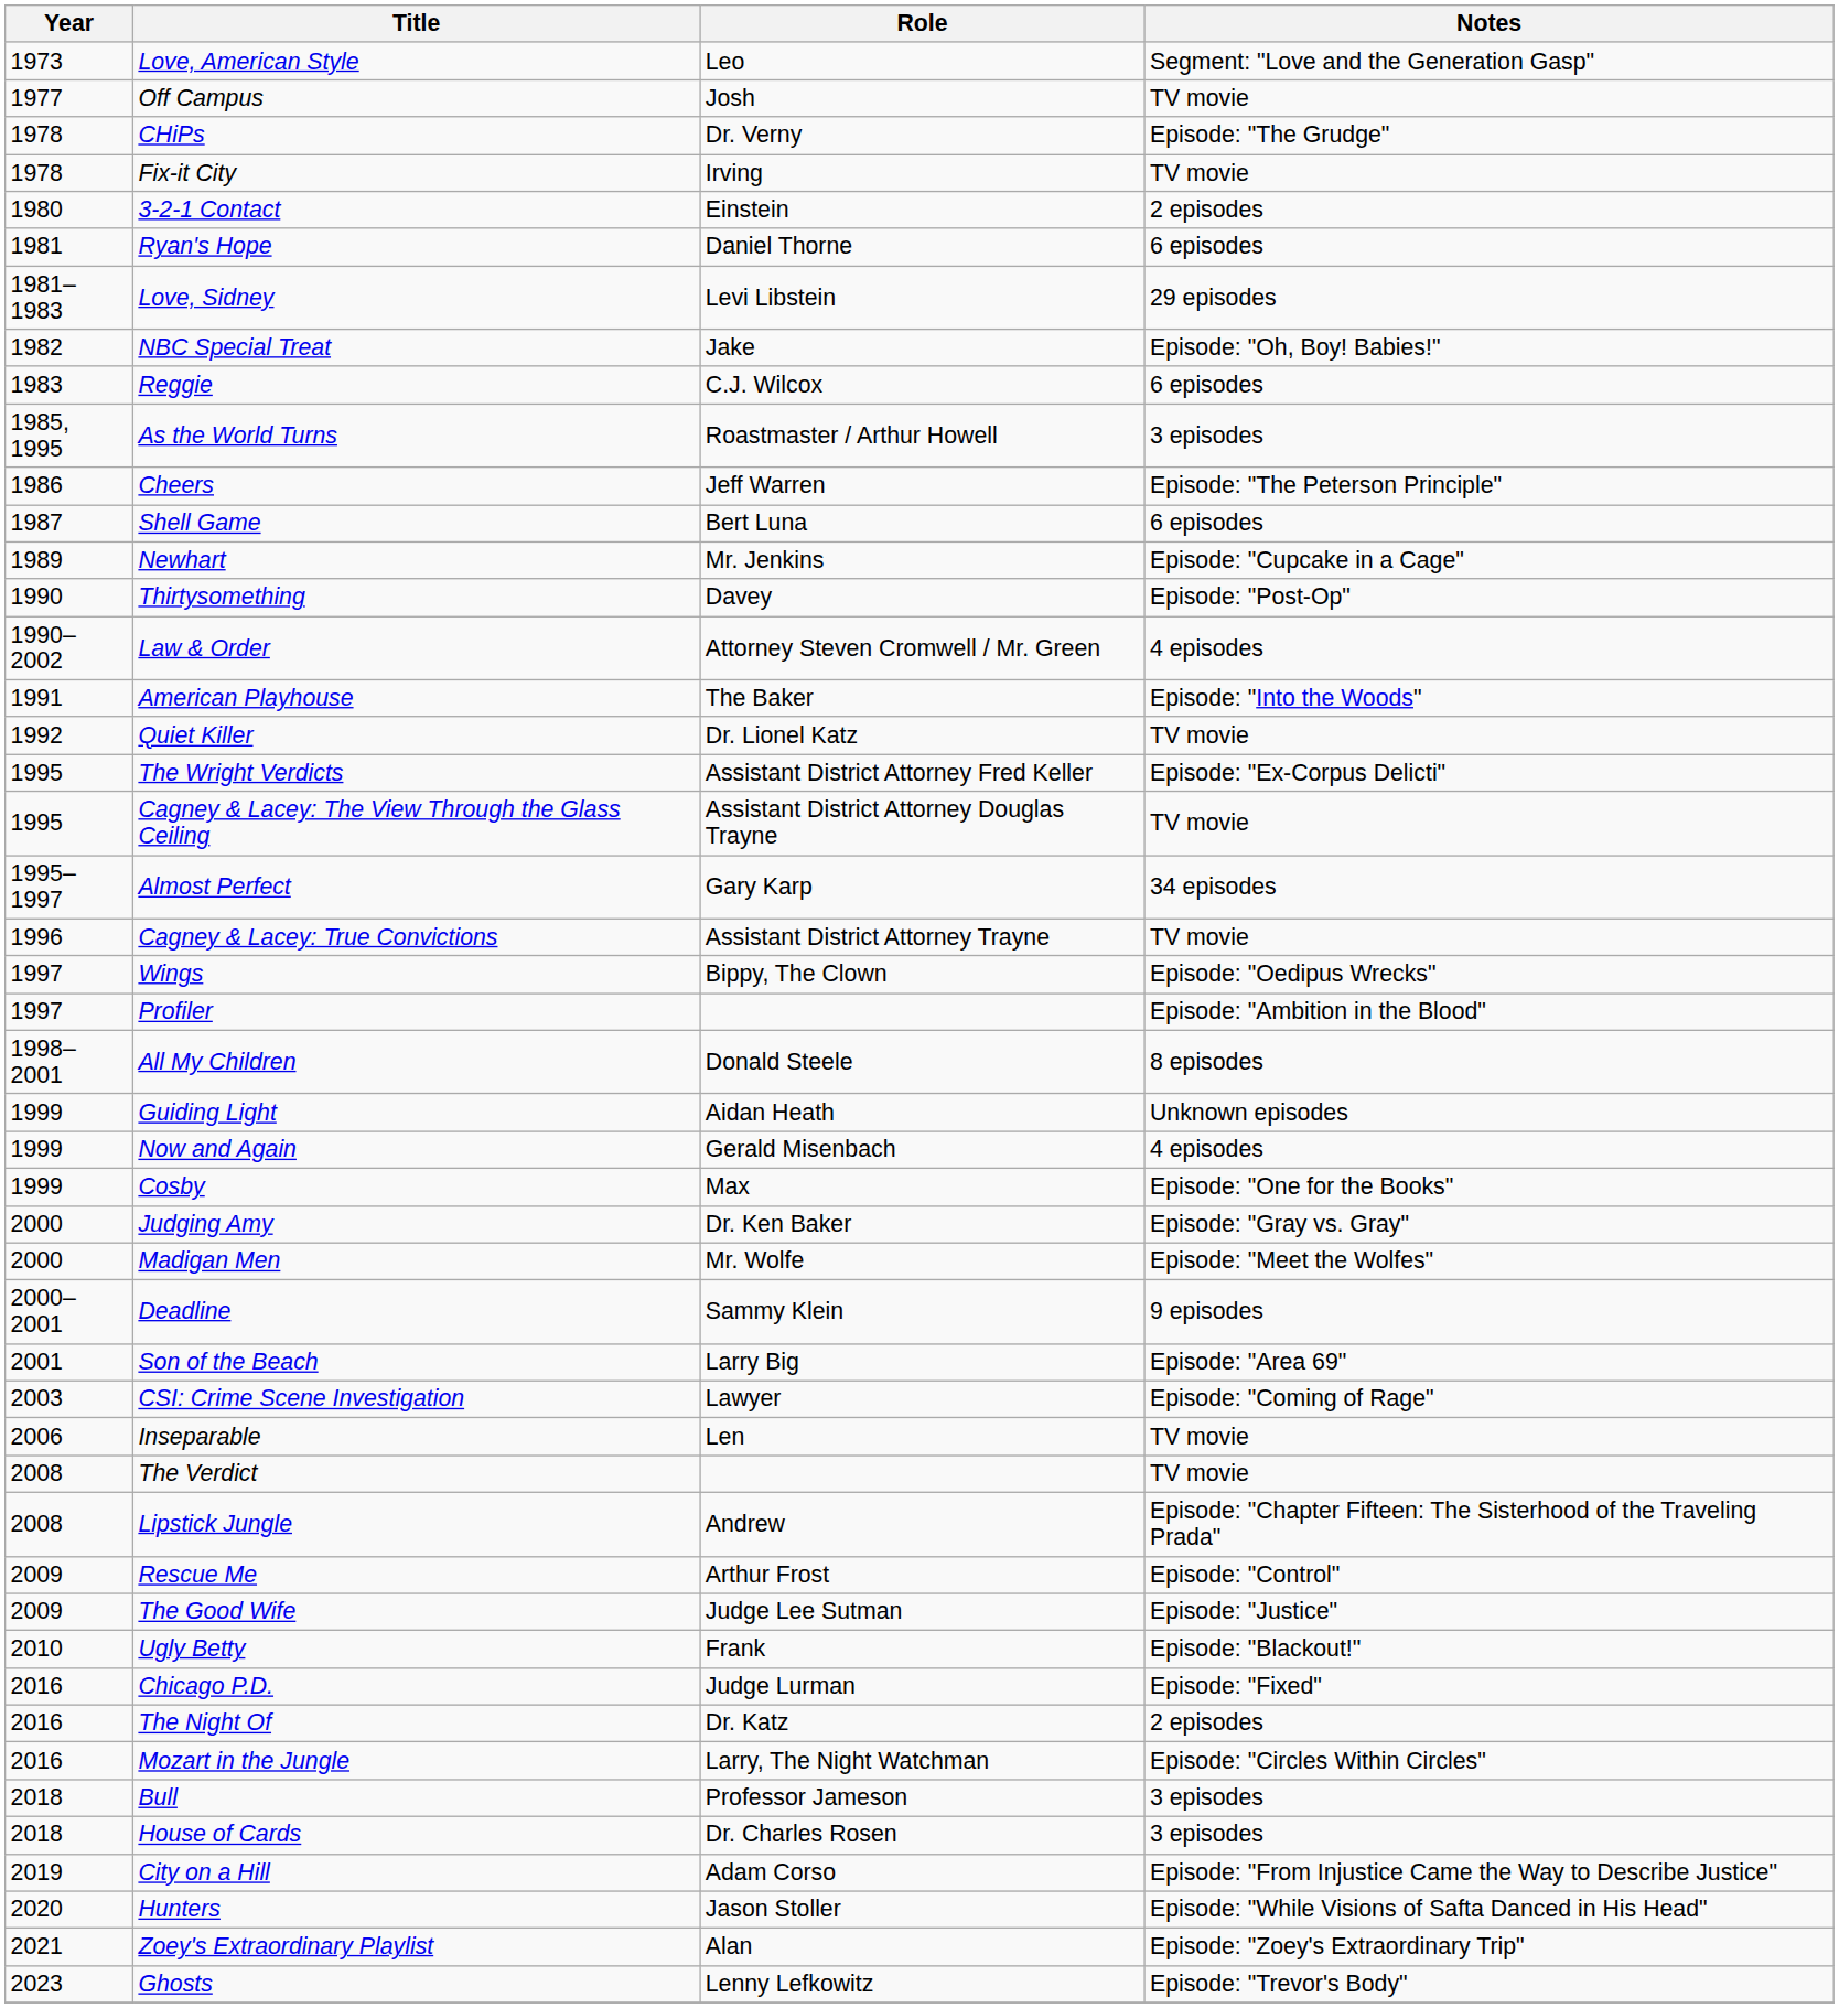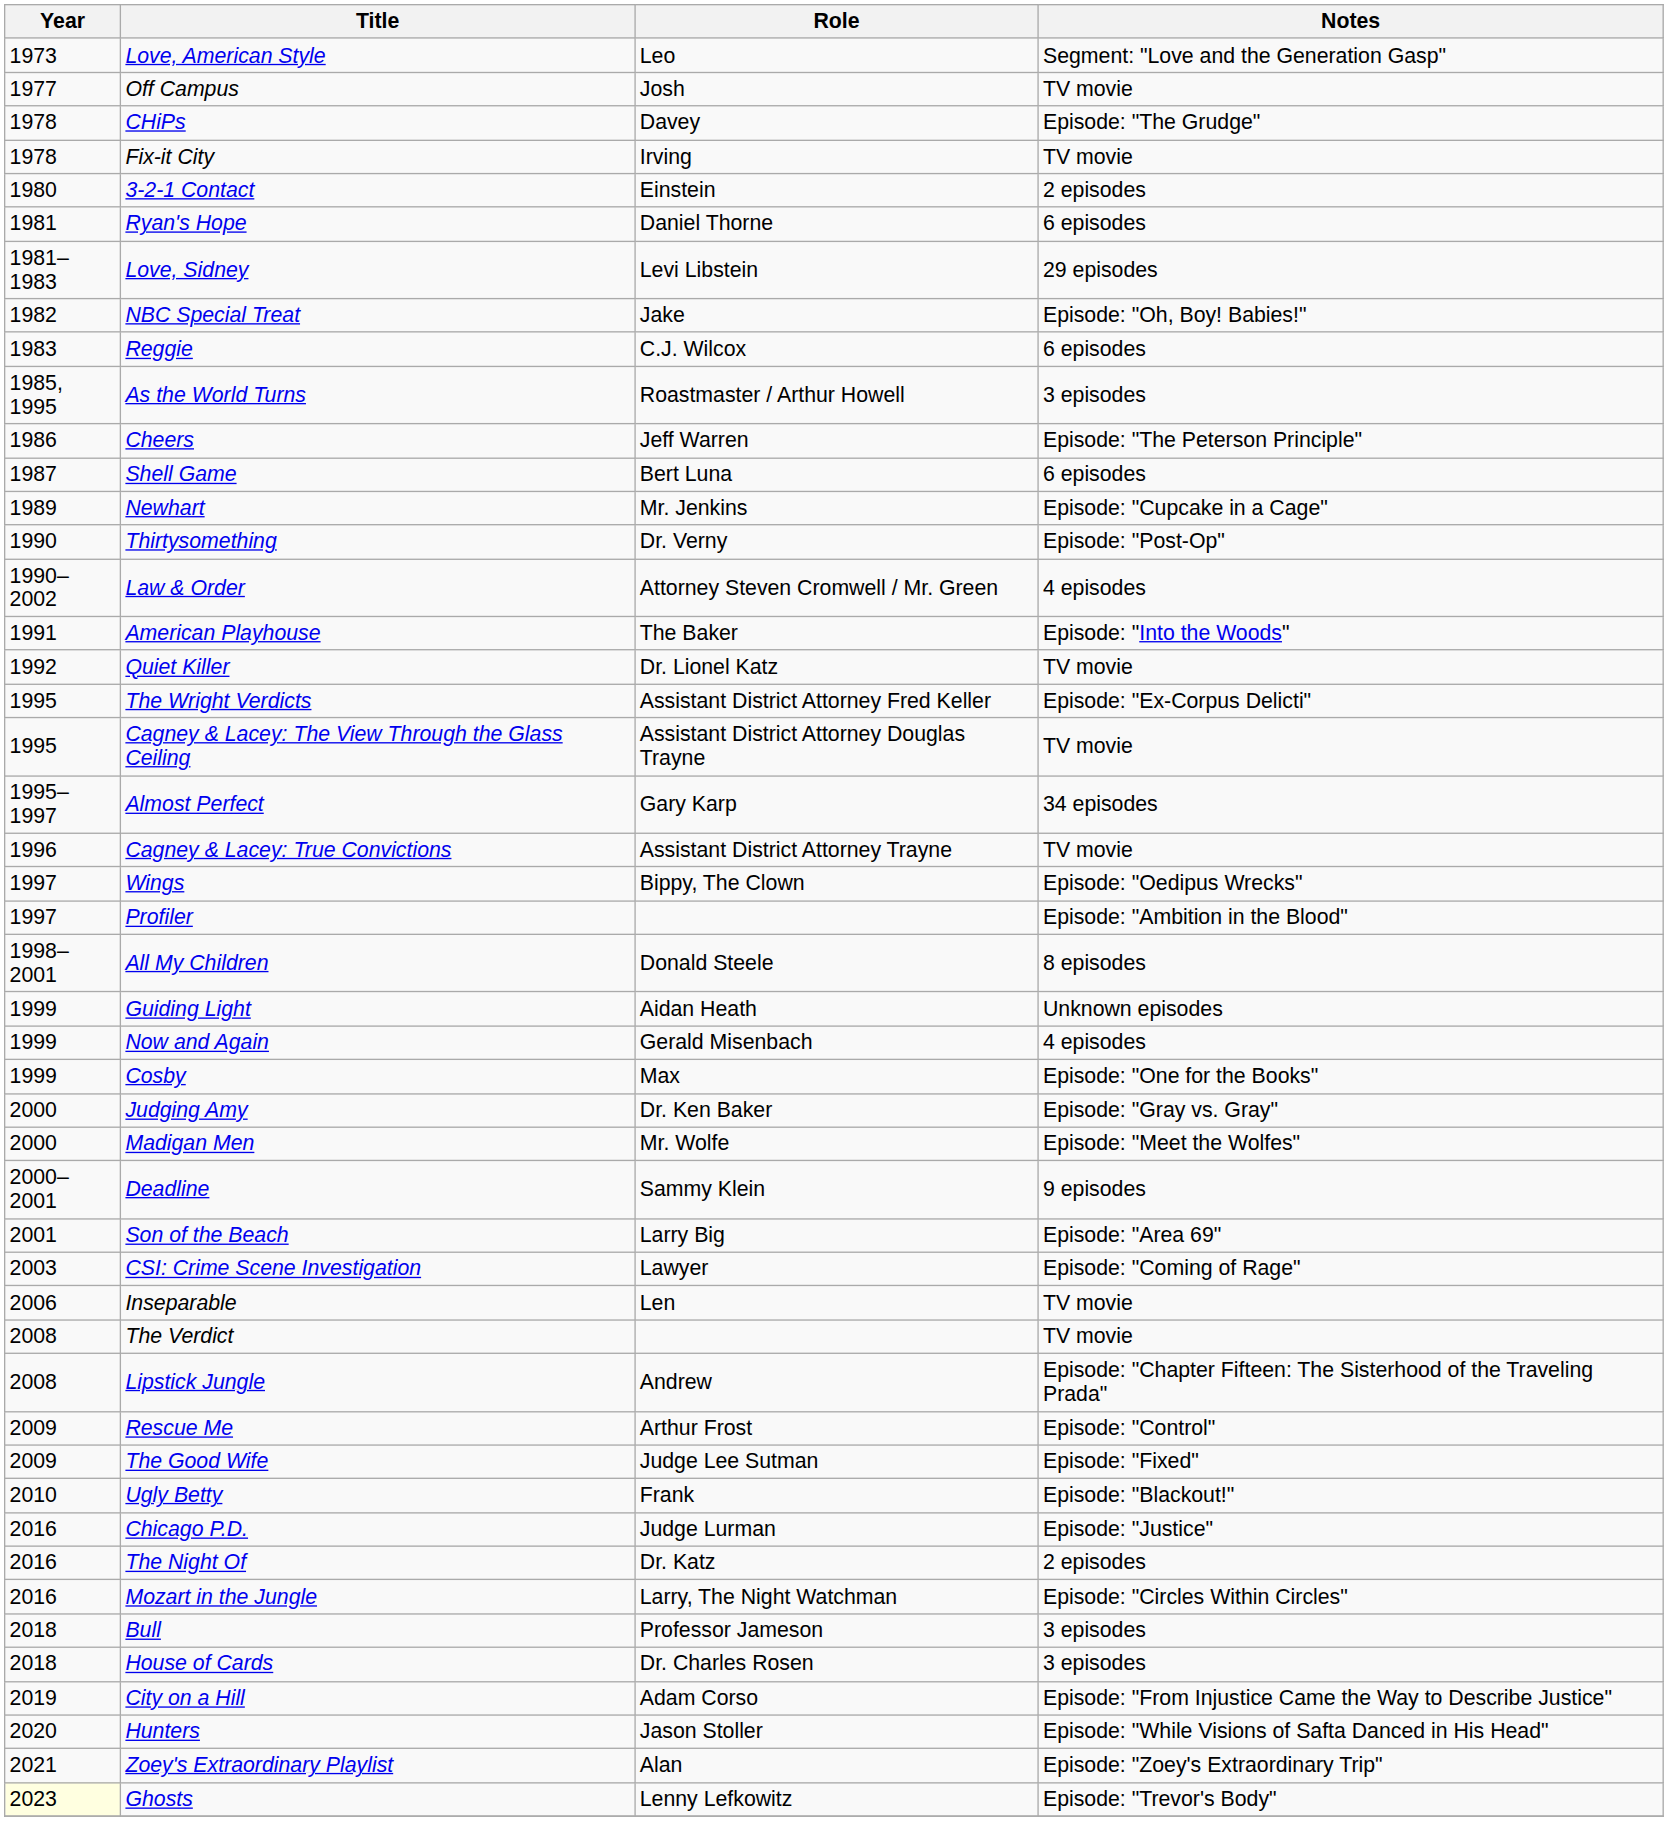 <table class="wikitable">
 <tr>
 <th>Year</th>
 <th>Title</th>
 <th>Role</th>
 <th class="unsortable">Notes</th>
 </tr>
 <tr>
 <td>1973</td>
 <td><em><a href='#'>Love, American Style</a></em></td>
 <td>Leo</td>
 <td>Segment: "Love and the Generation Gasp"</td>
 </tr>
 <tr>
 <td>1977</td>
 <td><em>Off Campus</em></td>
 <td>Josh</td>
 <td>TV movie</td>
 </tr>
 <tr>
 <td>1978</td>
 <td><em><a href='#'>CHiPs</a></em></td>
-<td>Dr. Verny</td>
+<td>Davey</td>
 <td>Episode: "The Grudge"</td>
 </tr>
 <tr>
 <td>1978</td>
 <td><em>Fix-it City</em></td>
 <td>Irving</td>
 <td>TV movie</td>
 </tr>
 <tr>
 <td>1980</td>
 <td><em><a href='#'>3-2-1 Contact</a></em></td>
 <td>Einstein</td>
 <td>2 episodes</td>
 </tr>
 <tr>
 <td>1981</td>
 <td><em><a href='#'>Ryan's Hope</a></em></td>
 <td>Daniel Thorne</td>
 <td>6 episodes</td>
 </tr>
 <tr>
 <td>1981–1983</td>
 <td><em><a href='#'>Love, Sidney</a></em></td>
 <td>Levi Libstein</td>
 <td>29 episodes</td>
 </tr>
 <tr>
 <td>1982</td>
 <td><em><a href='#'>NBC Special Treat</a></em></td>
 <td>Jake</td>
 <td>Episode: "Oh, Boy! Babies!"</td>
 </tr>
 <tr>
 <td>1983</td>
 <td><em><a href='#'>Reggie</a></em></td>
 <td>C.J. Wilcox</td>
 <td>6 episodes</td>
 </tr>
 <tr>
 <td>1985, 1995</td>
 <td><em><a href='#'>As the World Turns</a></em></td>
 <td>Roastmaster / Arthur Howell</td>
 <td>3 episodes</td>
 </tr>
 <tr>
 <td>1986</td>
 <td><em><a href='#'>Cheers</a></em></td>
 <td>Jeff Warren</td>
 <td>Episode: "The Peterson Principle"</td>
 </tr>
 <tr>
 <td>1987</td>
 <td><em><a href='#'>Shell Game</a></em></td>
 <td>Bert Luna</td>
 <td>6 episodes</td>
 </tr>
 <tr>
 <td>1989</td>
 <td><em><a href='#'>Newhart</a></em></td>
 <td>Mr. Jenkins</td>
 <td>Episode: "Cupcake in a Cage"</td>
 </tr>
 <tr>
 <td>1990</td>
 <td><em><a href='#'>Thirtysomething</a></em></td>
-<td>Davey</td>
+<td>Dr. Verny</td>
 <td>Episode: "Post-Op"</td>
 </tr>
 <tr>
 <td>1990–2002</td>
 <td><em><a href='#'>Law & Order</a></em></td>
 <td>Attorney Steven Cromwell / Mr. Green</td>
 <td>4 episodes</td>
 </tr>
 <tr>
 <td>1991</td>
 <td><em><a href='#'>American Playhouse</a></em></td>
 <td>The Baker</td>
 <td>Episode: "<a href='#'>Into the Woods</a>"</td>
 </tr>
 <tr>
 <td>1992</td>
 <td><em><a href='#'>Quiet Killer</a></em></td>
 <td>Dr. Lionel Katz</td>
 <td>TV movie</td>
 </tr>
 <tr>
 <td>1995</td>
 <td><em><a href='#'>The Wright Verdicts</a></em></td>
 <td>Assistant District Attorney Fred Keller</td>
 <td>Episode: "Ex-Corpus Delicti"</td>
 </tr>
 <tr>
 <td>1995</td>
 <td><em><a href='#'>Cagney & Lacey: The View Through the Glass Ceiling</a></em></td>
 <td>Assistant District Attorney Douglas Trayne</td>
 <td>TV movie</td>
 </tr>
 <tr>
 <td>1995–1997</td>
 <td><em><a href='#'>Almost Perfect</a></em></td>
 <td>Gary Karp</td>
 <td>34 episodes</td>
 </tr>
 <tr>
 <td>1996</td>
 <td><em><a href='#'>Cagney & Lacey: True Convictions</a></em></td>
 <td>Assistant District Attorney Trayne</td>
 <td>TV movie</td>
 </tr>
 <tr>
 <td>1997</td>
 <td><em><a href='#'>Wings</a></em></td>
 <td>Bippy, The Clown</td>
 <td>Episode: "Oedipus Wrecks"</td>
 </tr>
 <tr>
 <td>1997</td>
 <td><em><a href='#'>Profiler</a></em></td>
 <td></td>
 <td>Episode: "Ambition in the Blood"</td>
 </tr>
 <tr>
 <td>1998–2001</td>
 <td><em><a href='#'>All My Children</a></em></td>
 <td>Donald Steele</td>
 <td>8 episodes</td>
 </tr>
 <tr>
 <td>1999</td>
 <td><em><a href='#'>Guiding Light</a></em></td>
 <td>Aidan Heath</td>
 <td>Unknown episodes</td>
 </tr>
 <tr>
 <td>1999</td>
 <td><em><a href='#'>Now and Again</a></em></td>
 <td>Gerald Misenbach</td>
 <td>4 episodes</td>
 </tr>
 <tr>
 <td>1999</td>
 <td><em><a href='#'>Cosby</a></em></td>
 <td>Max</td>
 <td>Episode: "One for the Books"</td>
 </tr>
 <tr>
 <td>2000</td>
 <td><em><a href='#'>Judging Amy</a></em></td>
 <td>Dr. Ken Baker</td>
 <td>Episode: "Gray vs. Gray"</td>
 </tr>
 <tr>
 <td>2000</td>
 <td><em><a href='#'>Madigan Men</a></em></td>
 <td>Mr. Wolfe</td>
 <td>Episode: "Meet the Wolfes"</td>
 </tr>
 <tr>
 <td>2000–2001</td>
 <td><em><a href='#'>Deadline</a></em></td>
 <td>Sammy Klein</td>
 <td>9 episodes</td>
 </tr>
 <tr>
 <td>2001</td>
 <td><em><a href='#'>Son of the Beach</a></em></td>
 <td>Larry Big</td>
 <td>Episode: "Area 69"</td>
 </tr>
 <tr>
 <td>2003</td>
 <td><em><a href='#'>CSI: Crime Scene Investigation</a></em></td>
 <td>Lawyer</td>
 <td>Episode: "Coming of Rage"</td>
 </tr>
 <tr>
 <td>2006</td>
 <td><em>Inseparable</em></td>
 <td>Len</td>
 <td>TV movie</td>
 </tr>
 <tr>
 <td>2008</td>
 <td><em>The Verdict</em></td>
 <td></td>
 <td>TV movie</td>
 </tr>
 <tr>
 <td>2008</td>
 <td><em><a href='#'>Lipstick Jungle</a></em></td>
 <td>Andrew</td>
 <td>Episode: "Chapter Fifteen: The Sisterhood of the Traveling Prada"</td>
 </tr>
 <tr>
 <td>2009</td>
 <td><em><a href='#'>Rescue Me</a></em></td>
 <td>Arthur Frost</td>
 <td>Episode: "Control"</td>
 </tr>
 <tr>
 <td>2009</td>
 <td><em><a href='#'>The Good Wife</a></em></td>
 <td>Judge Lee Sutman</td>
-<td>Episode: "Justice"</td>
+<td>Episode: "Fixed"</td>
 </tr>
 <tr>
 <td>2010</td>
 <td><em><a href='#'>Ugly Betty</a></em></td>
 <td>Frank</td>
 <td>Episode: "Blackout!"</td>
 </tr>
 <tr>
 <td>2016</td>
 <td><em><a href='#'>Chicago P.D.</a></em></td>
 <td>Judge Lurman</td>
-<td>Episode: "Fixed"</td>
+<td>Episode: "Justice"</td>
 </tr>
 <tr>
 <td>2016</td>
 <td><em><a href='#'>The Night Of</a></em></td>
 <td>Dr. Katz</td>
 <td>2 episodes</td>
 </tr>
 <tr>
 <td>2016</td>
 <td><em><a href='#'>Mozart in the Jungle</a></em></td>
 <td>Larry, The Night Watchman</td>
 <td>Episode: "Circles Within Circles"</td>
 </tr>
 <tr>
 <td>2018</td>
 <td><em><a href='#'>Bull</a></em></td>
 <td>Professor Jameson</td>
 <td>3 episodes</td>
 </tr>
 <tr>
 <td>2018</td>
 <td><em><a href='#'>House of Cards</a></em></td>
 <td>Dr. Charles Rosen</td>
 <td>3 episodes</td>
 </tr>
 <tr>
 <td>2019</td>
 <td><em><a href='#'>City on a Hill</a></em></td>
 <td>Adam Corso</td>
 <td>Episode: "From Injustice Came the Way to Describe Justice"</td>
 </tr>
 <tr>
 <td>2020</td>
 <td><em><a href='#'>Hunters</a></em></td>
 <td>Jason Stoller</td>
 <td>Episode: "While Visions of Safta Danced in His Head"</td>
 </tr>
 <tr>
 <td>2021</td>
 <td><em><a href='#'>Zoey's Extraordinary Playlist</a></em></td>
 <td>Alan</td>
 <td>Episode: "Zoey's Extraordinary Trip"</td>
 </tr>
 <tr>
-<td>2023</td>
+<td style="background: lightyellow;">2023</td>
 <td><em><a href='#'>Ghosts</a></em></td>
 <td>Lenny Lefkowitz</td>
 <td>Episode: "Trevor's Body"</td>
 </tr>
 <tr>
 </tr>
 </table>
